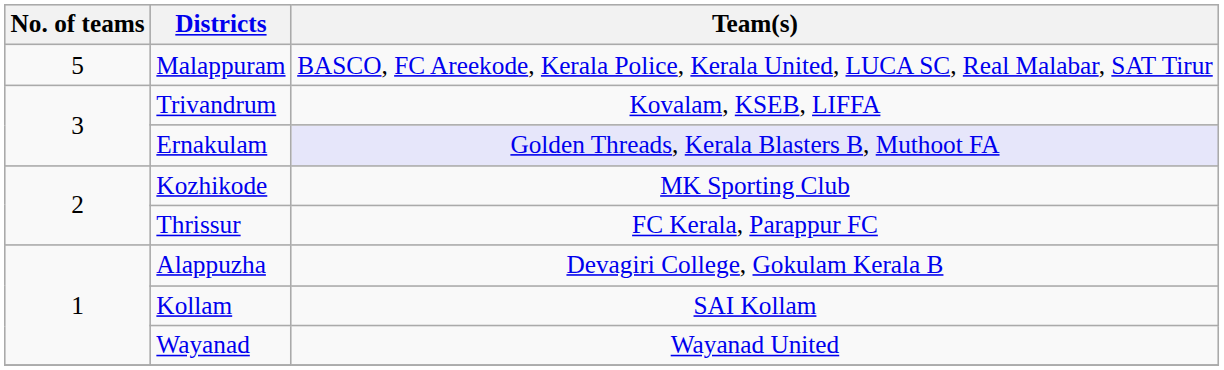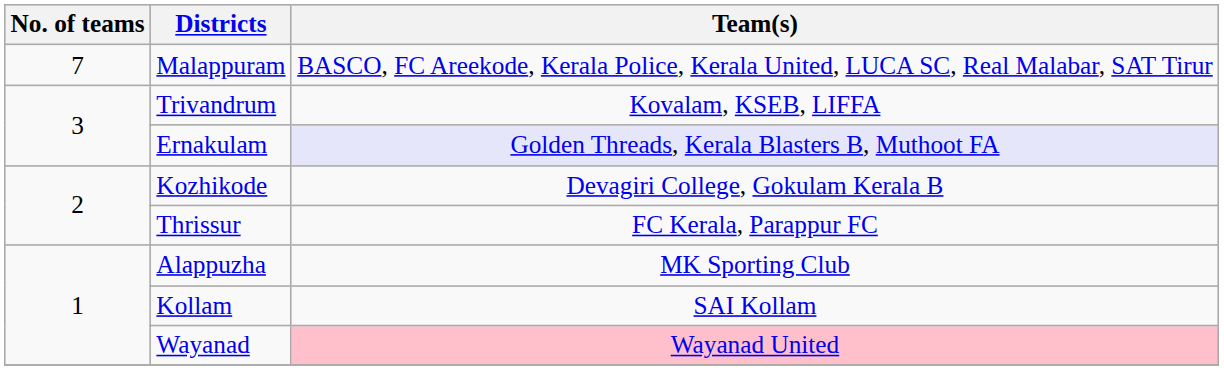 <table class="wikitable" style="text-align:center">
 <tr>
 <th>No. of teams</th>
 <th><a href='#'>Districts</a></th>
 <th>Team(s)</th>
 </tr>
 <tr>
-<td rowspan="1">5</td>
+<td rowspan="1">7</td>
 <td align="left"><a href='#'>Malappuram</a></td>
 <td><a href='#'>BASCO</a>, <a href='#'>FC Areekode</a>, <a href='#'>Kerala Police</a>, <a href='#'>Kerala United</a>, <a href='#'>LUCA SC</a>, <a href='#'>Real Malabar</a>, <a href='#'>SAT Tirur</a></td>
 </tr>
 <tr>
 <td rowspan="2">3</td>
 <td align="left"><a href='#'>Trivandrum</a></td>
 <td><a href='#'>Kovalam</a>, <a href='#'>KSEB</a>, <a href='#'>LIFFA</a></td>
 </tr>
 <tr>
 <td align="left"><a href='#'>Ernakulam</a></td>
 <td style="background: lavender;"><a href='#'>Golden Threads</a>, <a href='#'>Kerala Blasters B</a>, <a href='#'>Muthoot FA</a></td>
 </tr>
 <tr>
 <td rowspan="2">2</td>
 <td align="left"><a href='#'>Kozhikode</a></td>
-<td><a href='#'>MK Sporting Club</a></td>
+<td><a href='#'>Devagiri College</a>, <a href='#'>Gokulam Kerala B</a></td>
 </tr>
 <tr>
 <td align="left"><a href='#'>Thrissur</a></td>
 <td><a href='#'>FC Kerala</a>, <a href='#'>Parappur FC</a></td>
 </tr>
 <tr>
 <td rowspan="3">1</td>
 <td align="left"><a href='#'>Alappuzha</a></td>
-<td><a href='#'>Devagiri College</a>, <a href='#'>Gokulam Kerala B</a></td>
+<td><a href='#'>MK Sporting Club</a></td>
 </tr>
 <tr>
 <td align="left"><a href='#'>Kollam</a></td>
 <td><a href='#'>SAI Kollam</a></td>
 </tr>
 <tr>
 <td align="left"><a href='#'>Wayanad</a></td>
-<td><a href='#'>Wayanad United</a></td>
+<td style="background: pink;"><a href='#'>Wayanad United</a></td>
 </tr>
 <tr>
 </tr>
 </table>
